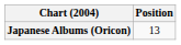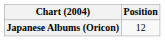 <table class="wikitable plainrowheaders" style="text-align:center">
 <tr>
 <th scope="col">Chart (2004)</th>
 <th scope="col">Position</th>
 </tr>
 <tr>
 <th scope="row">Japanese Albums (Oricon)</th>
-<td>13</td>
+<td>12</td>
 </tr>
 </table>
